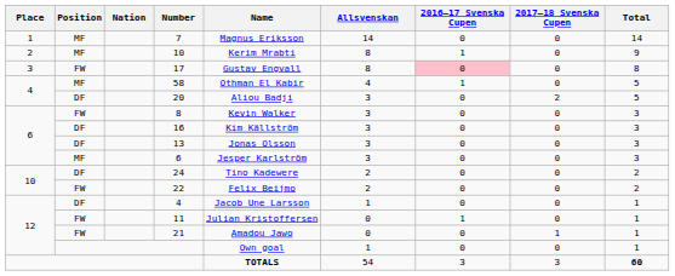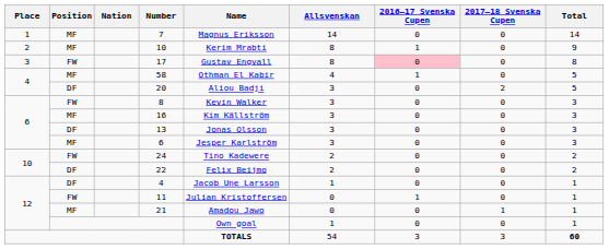 <table class="wikitable" style="font-size: 95%; text-align: center;">
 <tr>
 <th width=60>Place</th>
 <th width=60>Position</th>
 <th width=60>Nation</th>
 <th width=60>Number</th>
 <th width=150>Name</th>
 <th width=120><a href='#'>Allsvenskan</a></th>
 <th width=120><a href='#'>2016–17 Svenska Cupen</a></th>
 <th width=120><a href='#'>2017–18 Svenska Cupen</a></th>
 <th width=80><strong>Total</strong></th>
 </tr>
 <tr>
 <td>1</td>
 <td>MF</td>
 <td></td>
 <td>7</td>
 <td><a href='#'>Magnus Eriksson</a></td>
 <td>14</td>
 <td>0</td>
 <td>0</td>
 <td>14</td>
 </tr>
 <tr>
 <td>2</td>
 <td>MF</td>
 <td></td>
 <td>10</td>
 <td><a href='#'>Kerim Mrabti</a></td>
 <td>8</td>
 <td>1</td>
 <td>0</td>
 <td>9</td>
 </tr>
 <tr>
 <td>3</td>
 <td>FW</td>
 <td></td>
 <td>17</td>
 <td><a href='#'>Gustav Engvall</a></td>
 <td>8</td>
 <td style="background: pink;">0</td>
 <td>0</td>
 <td>8</td>
 </tr>
 <tr>
 <td rowspan="2">4</td>
 <td>MF</td>
 <td></td>
 <td>58</td>
 <td><a href='#'>Othman El Kabir</a></td>
 <td>4</td>
 <td>1</td>
 <td>0</td>
 <td>5</td>
 </tr>
 <tr>
 <td>DF</td>
 <td></td>
 <td>20</td>
 <td><a href='#'>Aliou Badji</a></td>
 <td>3</td>
 <td>0</td>
 <td>2</td>
 <td>5</td>
 </tr>
 <tr>
 <td rowspan="4">6</td>
 <td>FW</td>
 <td></td>
 <td>8</td>
 <td><a href='#'>Kevin Walker</a></td>
 <td>3</td>
 <td>0</td>
 <td>0</td>
 <td>3</td>
 </tr>
 <tr>
-<td>DF</td>
+<td>MF</td>
 <td></td>
 <td>16</td>
 <td><a href='#'>Kim Källström</a></td>
 <td>3</td>
 <td>0</td>
 <td>0</td>
 <td>3</td>
 </tr>
 <tr>
 <td>DF</td>
 <td></td>
 <td>13</td>
 <td><a href='#'>Jonas Olsson</a></td>
 <td>3</td>
 <td>0</td>
 <td>0</td>
 <td>3</td>
 </tr>
 <tr>
 <td>MF</td>
 <td></td>
 <td>6</td>
 <td><a href='#'>Jesper Karlström</a></td>
 <td>3</td>
 <td>0</td>
 <td>0</td>
 <td>3</td>
 </tr>
 <tr>
 <td rowspan="2">10</td>
-<td>DF</td>
+<td>FW</td>
 <td></td>
 <td>24</td>
 <td><a href='#'>Tino Kadewere</a></td>
 <td>2</td>
 <td>0</td>
 <td>0</td>
 <td>2</td>
 </tr>
 <tr>
-<td>FW</td>
+<td>DF</td>
 <td></td>
 <td>22</td>
 <td><a href='#'>Felix Beijmo</a></td>
 <td>2</td>
 <td>0</td>
 <td>0</td>
 <td>2</td>
 </tr>
 <tr>
 <td rowspan="4">12</td>
 <td>DF</td>
 <td></td>
 <td>4</td>
 <td><a href='#'>Jacob Une Larsson</a></td>
 <td>1</td>
 <td>0</td>
 <td>0</td>
 <td>1</td>
 </tr>
 <tr>
 <td>FW</td>
 <td></td>
 <td>11</td>
 <td><a href='#'>Julian Kristoffersen</a></td>
 <td>0</td>
 <td>1</td>
 <td>0</td>
 <td>1</td>
 </tr>
 <tr>
-<td>FW</td>
+<td>MF</td>
 <td></td>
 <td>21</td>
 <td><a href='#'>Amadou Jawo</a></td>
 <td>0</td>
 <td>0</td>
 <td>1</td>
 <td>1</td>
 </tr>
 <tr>
 <td colspan="3"></td>
 <td><a href='#'>Own goal</a></td>
 <td>1</td>
 <td>0</td>
 <td>0</td>
 <td>1</td>
 </tr>
 <tr>
 <td colspan="4"></td>
 <td><strong>TOTALS</strong></td>
 <td>54</td>
 <td>3</td>
 <td>3</td>
 <td><strong>60</strong></td>
 </tr>
 </table>
